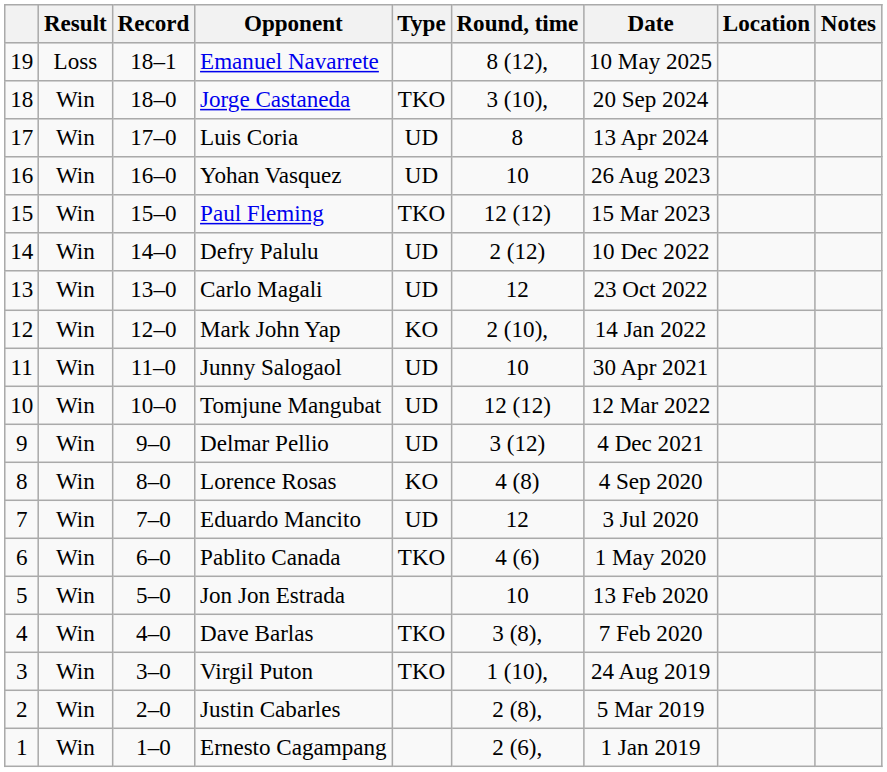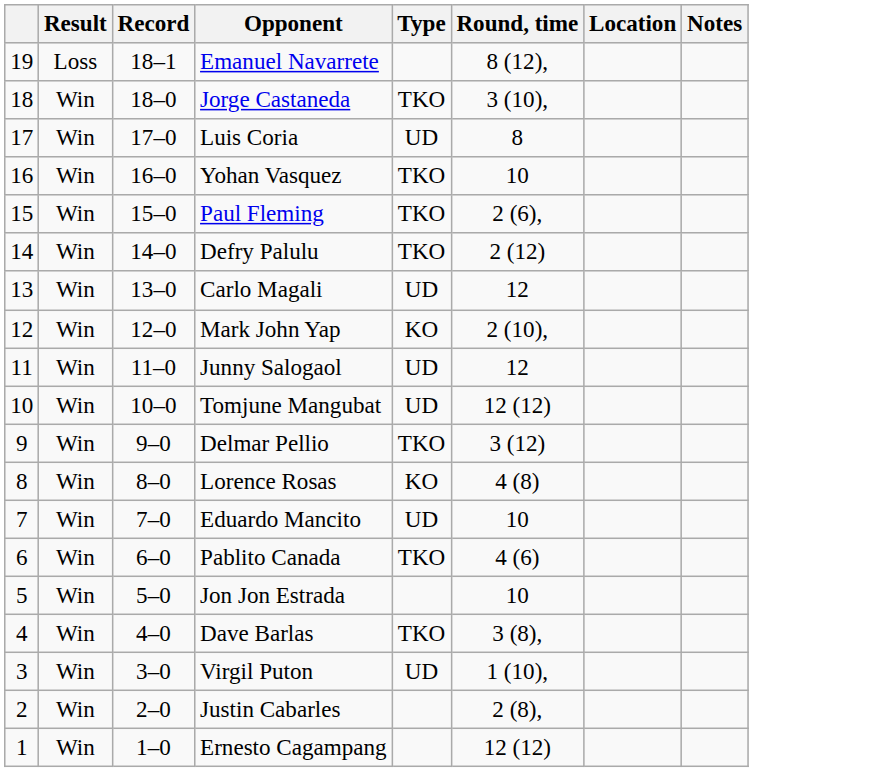 <table class="wikitable" style="text-align:center; font-size:95%">
 <tr>
 <th></th>
 <th>Result</th>
 <th>Record</th>
 <th>Opponent</th>
 <th>Type</th>
 <th>Round, time</th>
-<th>Date</th>
 <th>Location</th>
 <th>Notes</th>
 </tr>
 <tr>
 <td>19</td>
 <td>Loss</td>
 <td>18–1</td>
 <td style="text-align:left;"><a href='#'>Emanuel Navarrete</a></td>
 <td></td>
 <td>8 (12), </td>
-<td>10 May 2025</td>
 <td style="text-align:left;"></td>
 <td style="text-align:left;"></td>
 </tr>
 <tr>
 <td>18</td>
 <td>Win</td>
 <td>18–0</td>
 <td style="text-align:left;"><a href='#'>Jorge Castaneda</a></td>
 <td>TKO</td>
 <td>3 (10), </td>
-<td>20 Sep 2024</td>
 <td style="text-align:left;"></td>
 <td style="text-align:left;"></td>
 </tr>
 <tr>
 <td>17</td>
 <td>Win</td>
 <td>17–0</td>
 <td style="text-align:left;">Luis Coria</td>
 <td>UD</td>
 <td>8</td>
-<td>13 Apr 2024</td>
 <td style="text-align:left;"></td>
 <td style="text-align:left;"></td>
 </tr>
 <tr>
 <td>16</td>
 <td>Win</td>
 <td>16–0</td>
 <td style="text-align:left;">Yohan Vasquez</td>
-<td>UD</td>
+<td>TKO</td>
 <td>10</td>
-<td>26 Aug 2023</td>
 <td style="text-align:left;"></td>
 <td style="text-align:left;"></td>
 </tr>
 <tr>
 <td>15</td>
 <td>Win</td>
 <td>15–0</td>
 <td style="text-align:left;"><a href='#'>Paul Fleming</a></td>
 <td>TKO</td>
-<td>12 (12) </td>
-<td>15 Mar 2023</td>
+<td>2 (6), </td>
 <td style="text-align:left;"></td>
 <td style="text-align:left;"></td>
 </tr>
 <tr>
 <td>14</td>
 <td>Win</td>
 <td>14–0</td>
 <td style="text-align:left;">Defry Palulu</td>
-<td>UD</td>
+<td>TKO</td>
 <td>2 (12) </td>
-<td>10 Dec 2022</td>
 <td style="text-align:left;"></td>
 <td style="text-align:left;"></td>
 </tr>
 <tr>
 <td>13</td>
 <td>Win</td>
 <td>13–0</td>
 <td style="text-align:left;">Carlo Magali</td>
 <td>UD</td>
 <td>12</td>
-<td>23 Oct 2022</td>
 <td style="text-align:left;"></td>
 <td style="text-align:left;"></td>
 </tr>
 <tr>
 <td>12</td>
 <td>Win</td>
 <td>12–0</td>
 <td style="text-align:left;">Mark John Yap</td>
 <td>KO</td>
 <td>2 (10), </td>
-<td>14 Jan 2022</td>
 <td style="text-align:left;"></td>
 <td></td>
 </tr>
 <tr>
 <td>11</td>
 <td>Win</td>
 <td>11–0</td>
 <td style="text-align:left;">Junny Salogaol</td>
 <td>UD</td>
-<td>10</td>
-<td>30 Apr 2021</td>
+<td>12</td>
 <td style="text-align:left;"></td>
 <td></td>
 </tr>
 <tr>
 <td>10</td>
 <td>Win</td>
 <td>10–0</td>
 <td style="text-align:left;">Tomjune Mangubat</td>
 <td>UD</td>
 <td>12 (12) </td>
-<td>12 Mar 2022</td>
 <td style="text-align:left;"></td>
 <td style="text-align:left;"></td>
 </tr>
 <tr>
 <td>9</td>
 <td>Win</td>
 <td>9–0</td>
 <td style="text-align:left;">Delmar Pellio</td>
-<td>UD</td>
+<td>TKO</td>
 <td>3 (12) </td>
-<td>4 Dec 2021</td>
 <td style="text-align:left;"></td>
 <td></td>
 </tr>
 <tr>
 <td>8</td>
 <td>Win</td>
 <td>8–0</td>
 <td style="text-align:left;">Lorence Rosas</td>
 <td>KO</td>
 <td>4 (8)</td>
-<td>4 Sep 2020</td>
 <td style="text-align:left;"></td>
 <td></td>
 </tr>
 <tr>
 <td>7</td>
 <td>Win</td>
 <td>7–0</td>
 <td style="text-align:left;">Eduardo Mancito</td>
 <td>UD</td>
-<td>12</td>
-<td>3 Jul 2020</td>
+<td>10</td>
 <td style="text-align:left;"></td>
 <td></td>
 </tr>
 <tr>
 <td>6</td>
 <td>Win</td>
 <td>6–0</td>
 <td style="text-align:left;">Pablito Canada</td>
 <td>TKO</td>
 <td>4 (6)</td>
-<td>1 May 2020</td>
 <td style="text-align:left;"></td>
 <td></td>
 </tr>
 <tr>
 <td>5</td>
 <td>Win</td>
 <td>5–0</td>
 <td style="text-align:left;">Jon Jon Estrada</td>
 <td></td>
 <td>10</td>
-<td>13 Feb 2020</td>
 <td style="text-align:left;"></td>
 <td></td>
 </tr>
 <tr>
 <td>4</td>
 <td>Win</td>
 <td>4–0</td>
 <td style="text-align:left;">Dave Barlas</td>
 <td>TKO</td>
 <td>3 (8), </td>
-<td>7 Feb 2020</td>
 <td style="text-align:left;"></td>
 <td></td>
 </tr>
 <tr>
 <td>3</td>
 <td>Win</td>
 <td>3–0</td>
 <td style="text-align:left;">Virgil Puton</td>
-<td>TKO</td>
+<td>UD</td>
 <td>1 (10), </td>
-<td>24 Aug 2019</td>
 <td style="text-align:left;"></td>
 <td></td>
 </tr>
 <tr>
 <td>2</td>
 <td>Win</td>
 <td>2–0</td>
 <td style="text-align:left;">Justin Cabarles</td>
 <td></td>
 <td>2 (8), </td>
-<td>5 Mar 2019</td>
 <td style="text-align:left;"></td>
 <td></td>
 </tr>
 <tr>
 <td>1</td>
 <td>Win</td>
 <td>1–0</td>
 <td style="text-align:left;">Ernesto Cagampang</td>
 <td></td>
-<td>2 (6), </td>
-<td>1 Jan 2019</td>
+<td>12 (12) </td>
 <td style="text-align:left;"></td>
 <td></td>
 </tr>
 </table>
